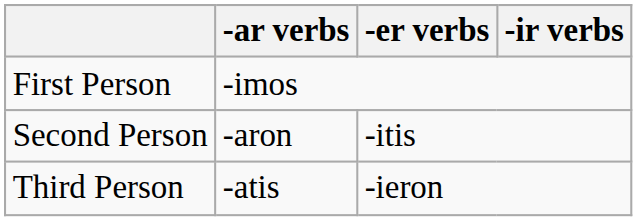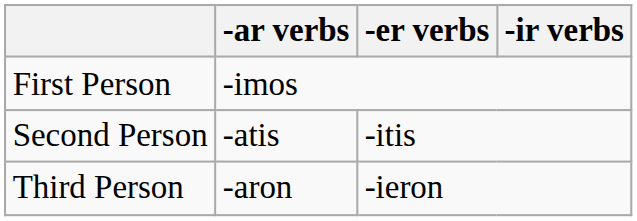 <table class="wikitable">
 <tr>
 <th></th>
 <th>-ar verbs</th>
 <th>-er verbs</th>
 <th>-ir verbs</th>
 </tr>
 <tr>
 <td>First Person</td>
 <td colspan="3">-imos</td>
 </tr>
 <tr>
 <td>Second Person</td>
-<td>-aron</td>
+<td>-atis</td>
 <td colspan="2">-itis</td>
 </tr>
 <tr>
 <td>Third Person</td>
-<td>-atis</td>
+<td>-aron</td>
 <td colspan="2">-ieron</td>
 </tr>
 </table>
